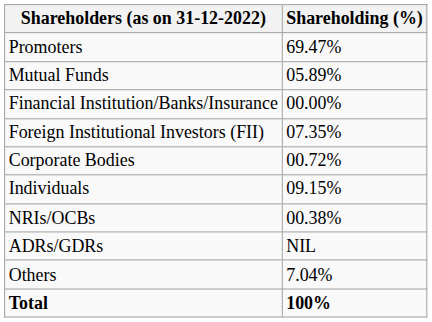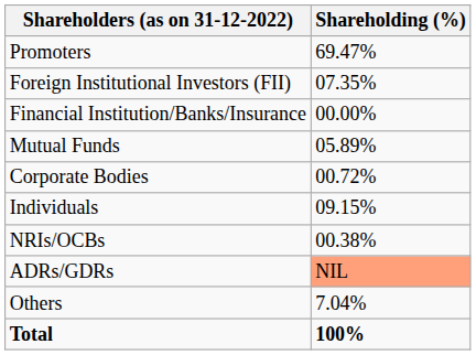 <table class="wikitable">
 <tr>
 <th>Shareholders (as on 31-12-2022)</th>
 <th>Shareholding (%)</th>
 </tr>
 <tr>
 <td>Promoters</td>
 <td>69.47%</td>
 </tr>
 <tr>
-<td>Mutual Funds</td>
-<td>05.89%</td>
+<td>Foreign Institutional Investors (FII)</td>
+<td>07.35%</td>
 </tr>
 <tr>
 <td>Financial Institution/Banks/Insurance</td>
 <td>00.00%</td>
 </tr>
 <tr>
-<td>Foreign Institutional Investors (FII)</td>
-<td>07.35%</td>
+<td>Mutual Funds</td>
+<td>05.89%</td>
 </tr>
 <tr>
 <td>Corporate Bodies</td>
 <td>00.72%</td>
 </tr>
 <tr>
 <td>Individuals</td>
 <td>09.15%</td>
 </tr>
 <tr>
 <td>NRIs/OCBs</td>
 <td>00.38%</td>
 </tr>
 <tr>
 <td>ADRs/GDRs</td>
-<td>NIL</td>
+<td style="background: lightsalmon;">NIL</td>
 </tr>
 <tr>
 <td>Others</td>
 <td>7.04%</td>
 </tr>
 <tr>
 <td><strong>Total</strong></td>
 <td><strong>100%</strong></td>
 </tr>
 </table>
